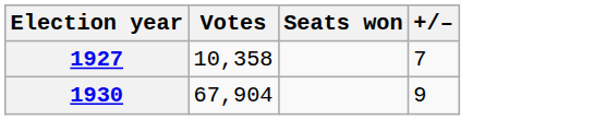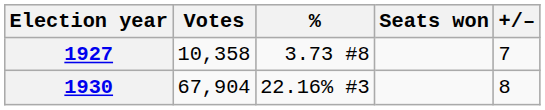 <table class=wikitable style="text-align: right;">
 <tr>
 <th>Election year</th>
 <th>Votes</th>
+<th>%</th>
 <th>Seats won</th>
 <th>+/–</th>
 </tr>
 <tr>
 <th><a href='#'>1927</a></th>
 <td>10,358</td>
+<td>3.73 #8</td>
 <td align=left></td>
 <td align=left> 7</td>
 </tr>
 <tr>
 <th><a href='#'>1930</a></th>
 <td>67,904</td>
+<td>22.16% #3</td>
 <td align=left></td>
-<td align=left> 9</td>
+<td align=left> 8</td>
 </tr>
 </table>
